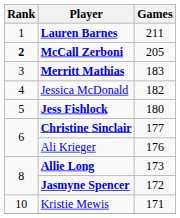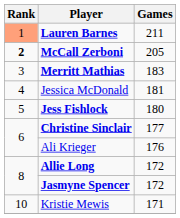 <table class="wikitable"   style="text-align:center">
 <tr>
 <th>Rank</th>
 <th>Player</th>
 <th>Games</th>
 </tr>
 <tr>
-<td>1</td>
+<td style="background: lightsalmon;">1</td>
 <td style="text-align:left;"> <strong><a href='#'>Lauren Barnes</a></strong></td>
 <td>211</td>
 </tr>
 <tr>
 <td><strong>2</strong></td>
 <td style="text-align:left;"> <strong><a href='#'>McCall Zerboni</a></strong></td>
 <td>205</td>
 </tr>
 <tr>
 <td>3</td>
 <td style="text-align:left;"> <strong><a href='#'>Merritt Mathias</a></strong></td>
 <td>183</td>
 </tr>
 <tr>
 <td>4</td>
 <td style="text-align:left;"> <a href='#'>Jessica McDonald</a></td>
-<td>182</td>
+<td>181</td>
 </tr>
 <tr>
 <td>5</td>
 <td style="text-align:left;"> <strong><a href='#'>Jess Fishlock</a></strong></td>
 <td>180</td>
 </tr>
 <tr>
 <td rowspan="2">6</td>
 <td style="text-align:left;"> <strong><a href='#'>Christine Sinclair</a></strong></td>
 <td>177</td>
 </tr>
 <tr>
 <td style="text-align:left;"> <a href='#'>Ali Krieger</a></td>
 <td>176</td>
 </tr>
 <tr>
 <td rowspan="2">8</td>
 <td style="text-align:left;"> <strong><a href='#'>Allie Long</a></strong></td>
-<td>173</td>
+<td>172</td>
 </tr>
 <tr>
 <td style="text-align:left;"> <strong><a href='#'>Jasmyne Spencer</a></strong></td>
 <td>172</td>
 </tr>
 <tr>
 <td>10</td>
 <td style="text-align:left;"> <a href='#'>Kristie Mewis</a></td>
 <td>171</td>
 </tr>
 <tr>
 </tr>
 </table>
